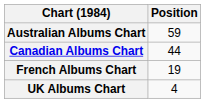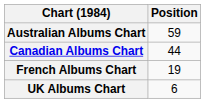 <table class="wikitable plainrowheaders sortable" style="text-align:center;">
 <tr>
 <th>Chart (1984)</th>
 <th>Position</th>
 </tr>
 <tr>
 <th scope="row">Australian Albums Chart</th>
 <td>59</td>
 </tr>
 <tr>
 <th scope="row"><a href='#'>Canadian Albums Chart</a></th>
 <td>44</td>
 </tr>
 <tr>
 <th scope="row">French Albums Chart</th>
 <td>19</td>
 </tr>
 <tr>
 <th scope="row">UK Albums Chart</th>
-<td>4</td>
+<td>6</td>
 </tr>
 </table>
